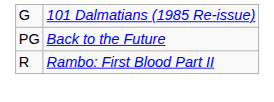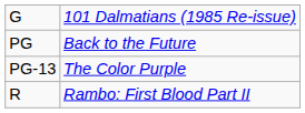 <table class="wikitable sortable" style="margin:auto; margin:auto;">
 <tr>
 <td>G</td>
 <td><em><a href='#'>101 Dalmatians (1985 Re-issue)</a></em></td>
 </tr>
 <tr>
 <td>PG</td>
 <td><em><a href='#'>Back to the Future</a></em></td>
 </tr>
 <tr>
+<td>PG-13</td>
+<td><em><a href='#'>The Color Purple</a></em></td>
+</tr>
+<tr>
 <td>R</td>
 <td><em><a href='#'>Rambo: First Blood Part II</a></em></td>
 </tr>
 </table>
